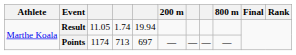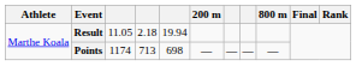 <table class=wikitable style="font-size:90%;">
 <tr>
 <th>Athlete</th>
 <th>Event</th>
 <th></th>
 <th></th>
 <th></th>
 <th>200 m</th>
 <th></th>
 <th></th>
 <th>800 m</th>
 <th>Final</th>
 <th>Rank</th>
 </tr>
 <tr align=center>
 <td rowspan=2 align=left><a href='#'>Marthe Koala</a></td>
 <th style="font-size:95%">Result</th>
 <td>11.05</td>
-<td>1.74</td>
+<td>2.18</td>
 <td>19.94</td>
 <td></td>
 <td></td>
 <td></td>
 <td></td>
 <td colspan=2 rowspan=2></td>
 </tr>
 <tr align=center>
 <th style="font-size:95%">Points</th>
 <td>1174</td>
 <td>713</td>
-<td>697</td>
+<td>698</td>
 <td>—</td>
 <td>—</td>
 <td>—</td>
 <td>—</td>
 </tr>
 </table>
